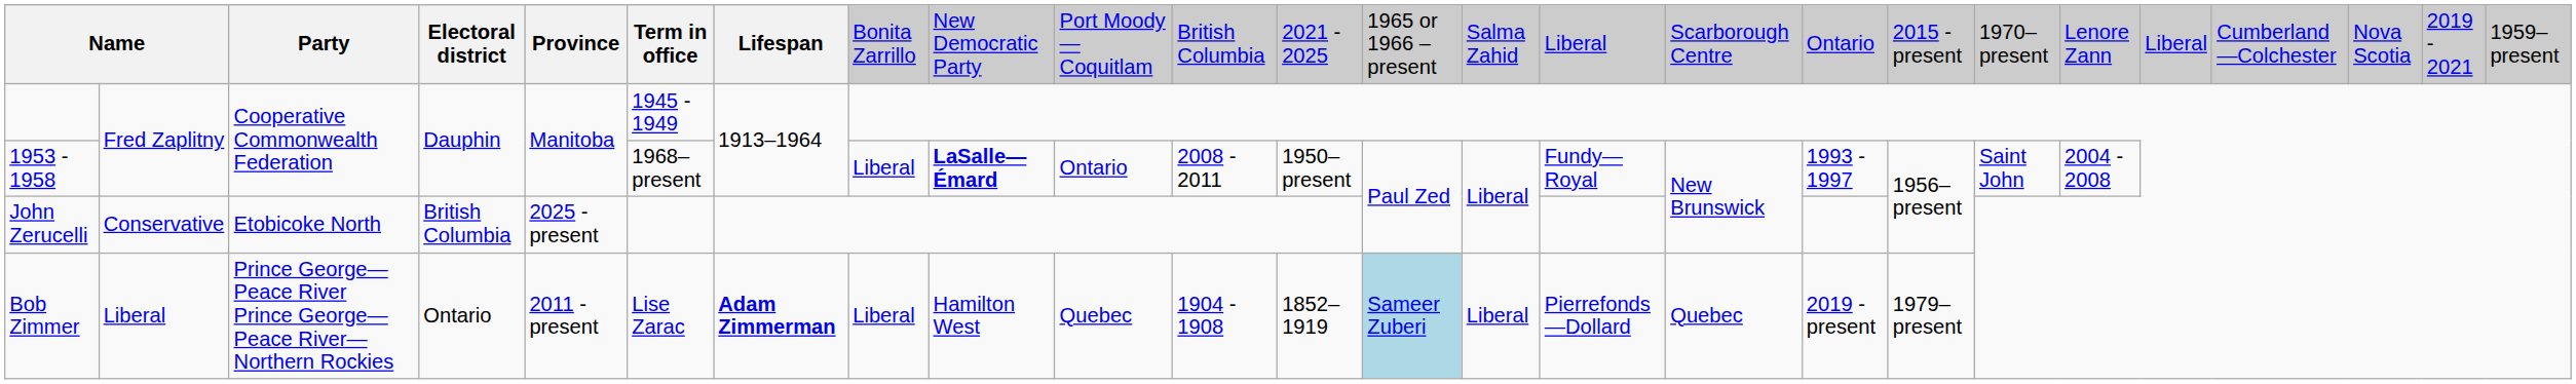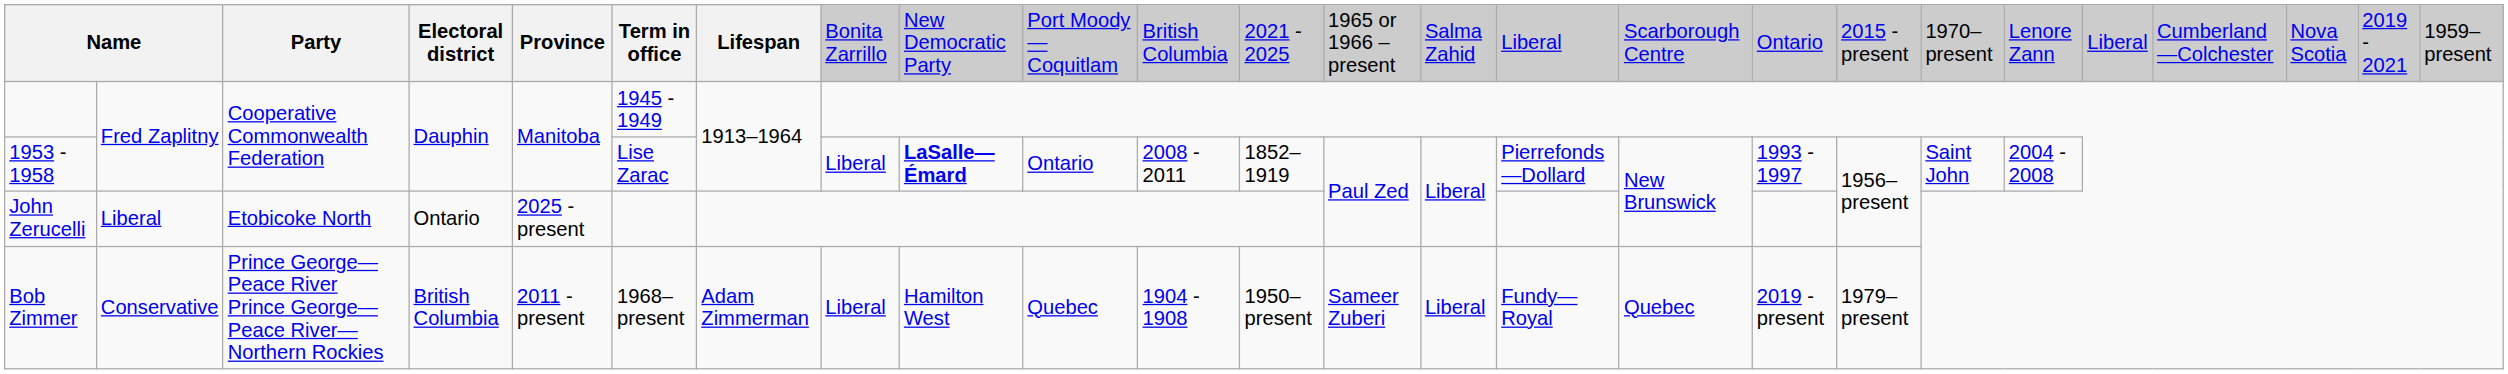 <table class="wikitable" width="100%">
 <tr bgcolor="CCCCCC">
 <th colspan="2">Name</th>
 <th>Party</th>
 <th>Electoral district</th>
 <th>Province</th>
 <th>Term in office</th>
 <th>Lifespan<br></th>
 <td><a href='#'>Bonita Zarrillo</a></td>
 <td><a href='#'>New Democratic Party</a></td>
 <td><a href='#'>Port Moody—Coquitlam</a></td>
 <td><a href='#'>British Columbia</a></td>
 <td><a href='#'>2021</a> - <a href='#'>2025</a></td>
 <td>1965 or 1966 – present<br></td>
 <td><a href='#'>Salma Zahid</a></td>
 <td><a href='#'>Liberal</a></td>
 <td><a href='#'>Scarborough Centre</a></td>
 <td><a href='#'>Ontario</a></td>
 <td><a href='#'>2015</a> - present</td>
 <td>1970–present<br></td>
 <td><a href='#'>Lenore Zann</a></td>
 <td><a href='#'>Liberal</a></td>
 <td><a href='#'>Cumberland—Colchester</a></td>
 <td><a href='#'>Nova Scotia</a></td>
 <td><a href='#'>2019</a> - <a href='#'>2021</a></td>
 <td>1959–present</td>
 </tr>
 <tr>
 <td></td>
 <td rowspan="2"><a href='#'>Fred Zaplitny</a></td>
 <td rowspan="2"><a href='#'>Cooperative Commonwealth Federation</a></td>
 <td rowspan="2"><a href='#'>Dauphin</a></td>
 <td rowspan="2"><a href='#'>Manitoba</a></td>
 <td><a href='#'>1945</a> - <a href='#'>1949</a></td>
 <td rowspan="2">1913–1964</td>
 </tr>
 <tr>
 <td><a href='#'>1953</a> - <a href='#'>1958</a><br></td>
-<td>1968–present<br></td>
+<td><a href='#'>Lise Zarac</a></td>
 <td><a href='#'>Liberal</a></td>
 <td><strong><a href='#'>LaSalle—Émard</a></strong></td>
 <td><a href='#'>Ontario</a></td>
 <td><a href='#'>2008</a> - 2011</td>
-<td>1950–present<br></td>
+<td>1852–1919<br></td>
 <td rowspan="2"><a href='#'>Paul Zed</a></td>
 <td rowspan="2"><a href='#'>Liberal</a></td>
-<td><a href='#'>Fundy—Royal</a></td>
+<td><a href='#'>Pierrefonds—Dollard</a></td>
 <td rowspan="2"><a href='#'>New Brunswick</a></td>
 <td><a href='#'>1993</a> - <a href='#'>1997</a></td>
 <td rowspan="2">1956–present<br></td>
 <td><a href='#'>Saint John</a></td>
 <td><a href='#'>2004</a> - <a href='#'>2008</a></td>
 </tr>
 <tr>
 <td><a href='#'>John Zerucelli</a></td>
-<td><a href='#'>Conservative</a></td>
+<td><a href='#'>Liberal</a></td>
 <td><a href='#'>Etobicoke North</a></td>
-<td><a href='#'>British Columbia</a></td>
+<td>Ontario</td>
 <td><a href='#'>2025</a> - present</td>
 <td></td>
 </tr>
 <tr>
 <td><a href='#'>Bob Zimmer</a></td>
-<td><a href='#'>Liberal</a></td>
+<td><a href='#'>Conservative</a></td>
 <td><a href='#'>Prince George—Peace River</a> <br> <a href='#'>Prince George—Peace River—Northern Rockies</a></td>
-<td>Ontario</td>
+<td><a href='#'>British Columbia</a></td>
 <td><a href='#'>2011</a> - present</td>
-<td><a href='#'>Lise Zarac</a></td>
-<td><strong><a href='#'>Adam Zimmerman</a></strong></td>
+<td>1968–present<br></td>
+<td><a href='#'>Adam Zimmerman</a></td>
 <td><a href='#'>Liberal</a></td>
 <td><a href='#'>Hamilton West</a></td>
 <td><a href='#'>Quebec</a></td>
 <td><a href='#'>1904</a> - <a href='#'>1908</a></td>
-<td>1852–1919<br></td>
-<td style="background: lightblue;"><a href='#'>Sameer Zuberi</a></td>
+<td>1950–present<br></td>
+<td><a href='#'>Sameer Zuberi</a></td>
 <td><a href='#'>Liberal</a></td>
-<td><a href='#'>Pierrefonds—Dollard</a></td>
+<td><a href='#'>Fundy—Royal</a></td>
 <td><a href='#'>Quebec</a></td>
 <td><a href='#'>2019</a> - present</td>
 <td>1979–present</td>
 </tr>
 </table>
